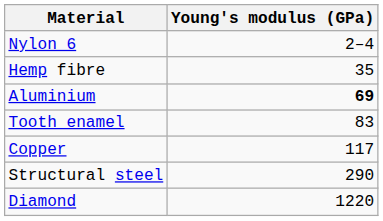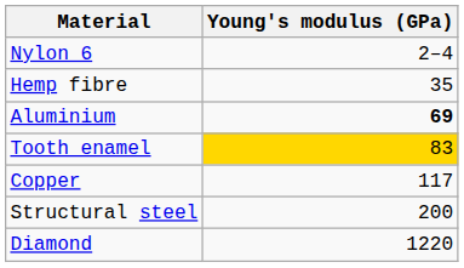 <table class="wikitable">
 <tr>
 <th>Material</th>
 <th>Young's modulus (GPa)</th>
 </tr>
 <tr>
 <td><a href='#'>Nylon 6</a></td>
 <td align="right">2–4</td>
 </tr>
 <tr>
 <td><a href='#'>Hemp</a> fibre</td>
 <td align="right">35</td>
 </tr>
 <tr>
 <td><a href='#'>Aluminium</a></td>
 <td align="right"><strong>69</strong></td>
 </tr>
 <tr>
 <td><a href='#'>Tooth enamel</a></td>
-<td align="right">83</td>
+<td align="right" style="background: gold;">83</td>
 </tr>
 <tr>
 <td><a href='#'>Copper</a></td>
 <td align="right">117</td>
 </tr>
 <tr>
 <td>Structural <a href='#'>steel</a></td>
-<td align="right">290</td>
+<td align="right">200</td>
 </tr>
 <tr>
 <td><a href='#'>Diamond</a></td>
 <td align="right">1220</td>
 </tr>
 </table>
